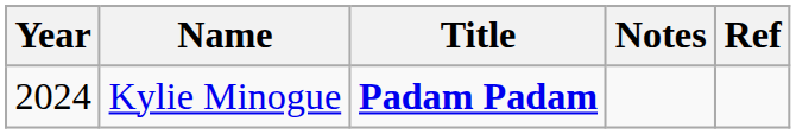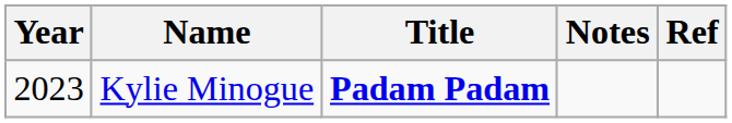 <table class="wikitable">
 <tr>
 <th>Year</th>
 <th>Name</th>
 <th>Title</th>
 <th>Notes</th>
 <th>Ref</th>
 </tr>
 <tr>
-<td>2024</td>
+<td>2023</td>
 <td><a href='#'>Kylie Minogue</a></td>
 <td><strong><a href='#'>Padam Padam</a></strong></td>
 <td></td>
 <td></td>
 </tr>
 </table>
